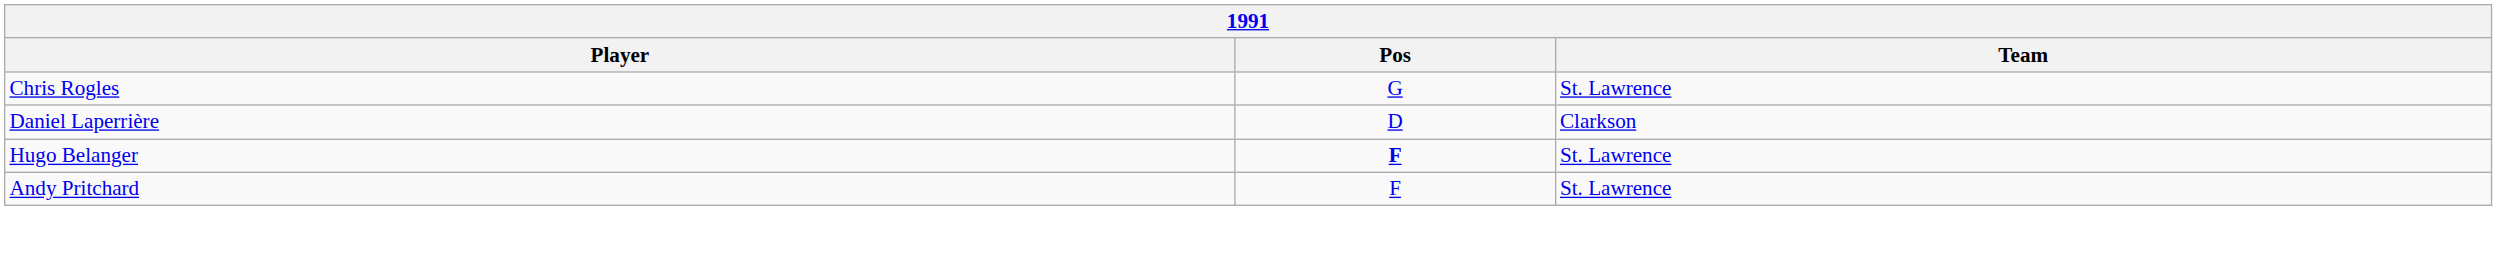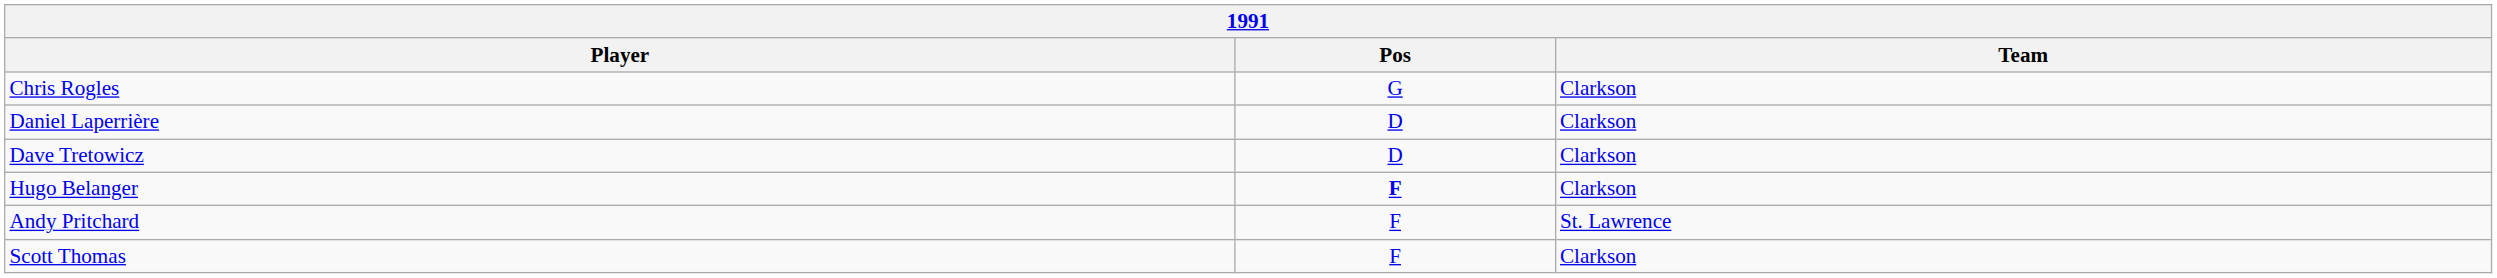 <table class="wikitable" width=95%>
 <tr>
 <th colspan=3><a href='#'>1991</a></th>
 </tr>
 <tr>
 <th>Player</th>
 <th>Pos</th>
 <th>Team</th>
 </tr>
 <tr>
 <td><a href='#'>Chris Rogles</a></td>
 <td align=center><a href='#'>G</a></td>
-<td><a href='#'>St. Lawrence</a></td>
+<td><a href='#'>Clarkson</a></td>
 </tr>
 <tr>
 <td><a href='#'>Daniel Laperrière</a></td>
 <td align=center><a href='#'>D</a></td>
 <td><a href='#'>Clarkson</a></td>
 </tr>
 <tr>
+<td><a href='#'>Dave Tretowicz</a></td>
+<td align=center><a href='#'>D</a></td>
+<td><a href='#'>Clarkson</a></td>
+</tr>
+<tr>
 <td><a href='#'>Hugo Belanger</a></td>
 <td align=center><strong><a href='#'>F</a></strong></td>
-<td><a href='#'>St. Lawrence</a></td>
+<td><a href='#'>Clarkson</a></td>
 </tr>
 <tr>
 <td><a href='#'>Andy Pritchard</a></td>
 <td align=center><a href='#'>F</a></td>
 <td><a href='#'>St. Lawrence</a></td>
 </tr>
+<tr>
+<td><a href='#'>Scott Thomas</a></td>
+<td align=center><a href='#'>F</a></td>
+<td><a href='#'>Clarkson</a></td>
+</tr>
 </table>
